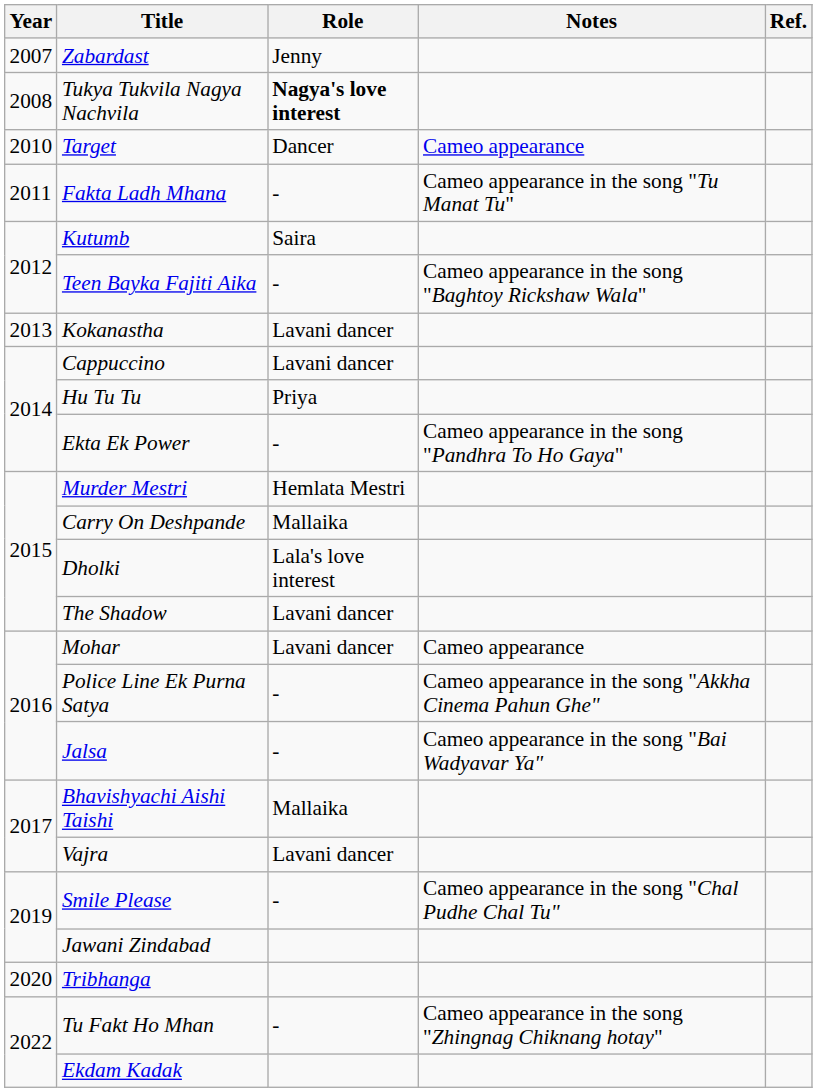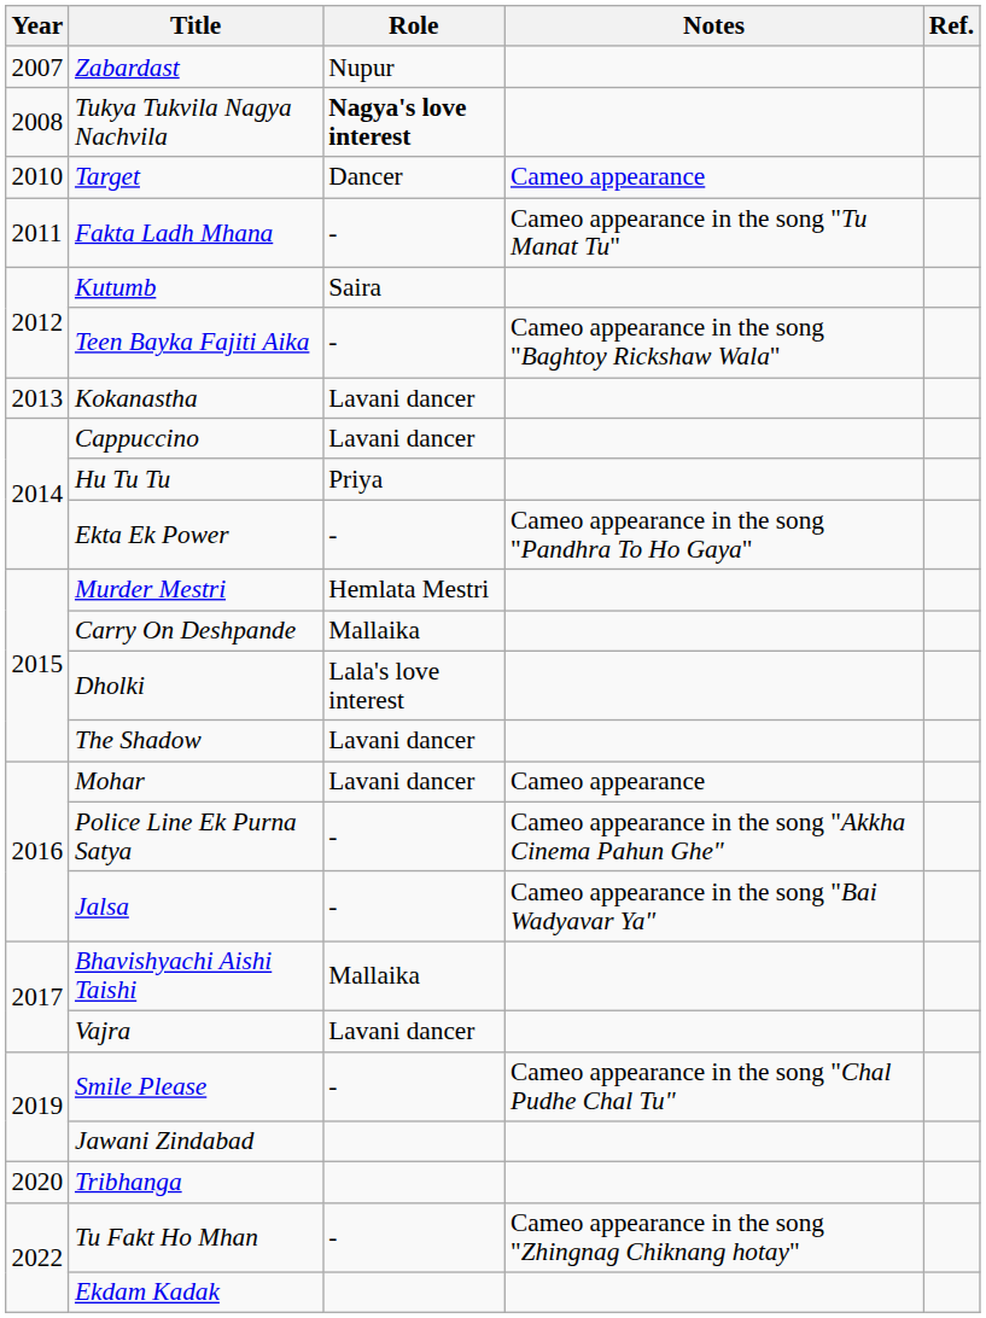 <table class="wikitable">
 <tr>
 <th>Year</th>
 <th>Title</th>
 <th>Role</th>
 <th>Notes</th>
 <th>Ref.</th>
 </tr>
 <tr>
 <td>2007</td>
 <td><em><a href='#'>Zabardast</a></em></td>
-<td>Jenny</td>
+<td>Nupur</td>
 <td></td>
 <td></td>
 </tr>
 <tr>
 <td>2008</td>
 <td><em>Tukya Tukvila Nagya Nachvila</em></td>
 <td><strong>Nagya's love interest</strong></td>
 <td></td>
 <td></td>
 </tr>
 <tr>
 <td>2010</td>
 <td><em><a href='#'>Target</a></em></td>
 <td>Dancer</td>
 <td><a href='#'>Cameo appearance</a></td>
 <td></td>
 </tr>
 <tr>
 <td>2011</td>
 <td><em><a href='#'>Fakta Ladh Mhana</a></em></td>
 <td>-</td>
 <td>Cameo appearance in the song "<em>Tu Manat Tu</em>"</td>
 <td></td>
 </tr>
 <tr>
 <td rowspan="2">2012</td>
 <td><em><a href='#'>Kutumb</a></em></td>
 <td>Saira</td>
 <td></td>
 <td></td>
 </tr>
 <tr>
 <td><em><a href='#'>Teen Bayka Fajiti Aika</a></em></td>
 <td>-</td>
 <td>Cameo appearance in the song "<em>Baghtoy Rickshaw Wala</em>"</td>
 <td></td>
 </tr>
 <tr>
 <td>2013</td>
 <td><em>Kokanastha</em></td>
 <td>Lavani dancer</td>
 <td></td>
 <td></td>
 </tr>
 <tr>
 <td rowspan="3">2014</td>
 <td><em>Cappuccino</em></td>
 <td>Lavani dancer</td>
 <td></td>
 <td></td>
 </tr>
 <tr>
 <td><em>Hu Tu Tu</em></td>
 <td>Priya</td>
 <td></td>
 <td></td>
 </tr>
 <tr>
 <td><em>Ekta Ek Power</em></td>
 <td>-</td>
 <td>Cameo appearance in the song "<em>Pandhra To Ho Gaya</em>"</td>
 <td></td>
 </tr>
 <tr>
 <td rowspan="4">2015</td>
 <td><em><a href='#'>Murder Mestri</a></em></td>
 <td>Hemlata Mestri</td>
 <td></td>
 <td></td>
 </tr>
 <tr>
 <td><em>Carry On Deshpande</em></td>
 <td>Mallaika</td>
 <td></td>
 <td></td>
 </tr>
 <tr>
 <td><em>Dholki</em></td>
 <td>Lala's love interest</td>
 <td></td>
 <td></td>
 </tr>
 <tr>
 <td><em>The Shadow</em></td>
 <td>Lavani dancer</td>
 <td></td>
 <td></td>
 </tr>
 <tr>
 <td rowspan="3">2016</td>
 <td><em>Mohar</em></td>
 <td>Lavani dancer</td>
 <td>Cameo appearance</td>
 <td></td>
 </tr>
 <tr>
 <td><em>Police Line Ek Purna Satya</em></td>
 <td>-</td>
 <td>Cameo appearance in the song "<em>Akkha Cinema Pahun Ghe"</em></td>
 <td></td>
 </tr>
 <tr>
 <td><em><a href='#'>Jalsa</a></em></td>
 <td>-</td>
 <td>Cameo appearance in the song "<em>Bai Wadyavar Ya"</em></td>
 <td></td>
 </tr>
 <tr>
 <td rowspan="2">2017</td>
 <td><em><a href='#'>Bhavishyachi Aishi Taishi</a></em></td>
 <td>Mallaika</td>
 <td></td>
 <td></td>
 </tr>
 <tr>
 <td><em>Vajra</em></td>
 <td>Lavani dancer</td>
 <td></td>
 <td></td>
 </tr>
 <tr>
 <td rowspan="2">2019</td>
 <td><em><a href='#'>Smile Please</a></em></td>
 <td>-</td>
 <td>Cameo appearance in the song "<em>Chal Pudhe Chal Tu"</em></td>
 <td></td>
 </tr>
 <tr>
 <td><em>Jawani Zindabad</em></td>
 <td></td>
 <td></td>
 <td></td>
 </tr>
 <tr>
 <td>2020</td>
 <td><em><a href='#'>Tribhanga</a></em></td>
 <td></td>
 <td></td>
 <td></td>
 </tr>
 <tr>
 <td rowspan="2">2022</td>
 <td><em>Tu Fakt Ho Mhan</em></td>
 <td>-</td>
 <td>Cameo appearance in the song "<em>Zhingnag Chiknang hotay</em>"</td>
 <td></td>
 </tr>
 <tr>
 <td><em><a href='#'>Ekdam Kadak</a></em></td>
 <td></td>
 <td></td>
 <td></td>
 </tr>
 </table>
